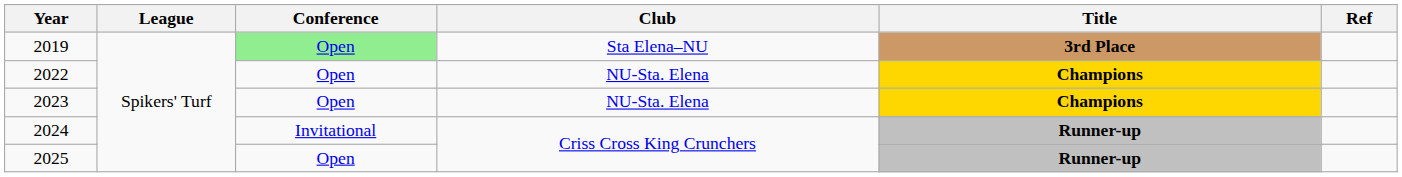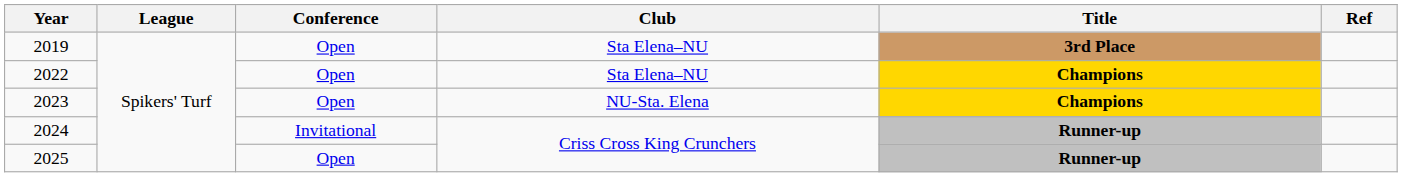 <table class="wikitable sortable" style="text-align:center" width="80%">
 <tr>
 <th style="width:25px;" rowspan="2">Year</th>
 <th style="width:50px;" rowspan="2">League</th>
 <th style="width:20px;" rowspan="2">Conference</th>
 <th style="width:180px;" rowspan="2">Club</th>
 <th style="width:180px;" rowspan="2">Title</th>
 <th style="width:25px;" rowspan="2">Ref</th>
 </tr>
 <tr align=center>
 </tr>
 <tr align=center>
 <td>2019</td>
 <td rowspan=5>Spikers' Turf</td>
-<td style="background: lightgreen;"><a href='#'> Open</a></td>
+<td><a href='#'> Open</a></td>
 <td><a href='#'>Sta Elena–NU</a></td>
 <td style="background:#c96;"><strong>3rd Place</strong></td>
 <td></td>
 </tr>
 <tr align=center>
 <td>2022</td>
 <td><a href='#'>Open</a></td>
-<td><a href='#'>NU-Sta. Elena</a></td>
+<td><a href='#'>Sta Elena–NU</a></td>
 <td style="background:gold"><strong>Champions</strong></td>
 <td></td>
 </tr>
 <tr align=center>
 <td>2023</td>
 <td><a href='#'>Open</a></td>
 <td><a href='#'>NU-Sta. Elena</a></td>
 <td style="background:gold"><strong>Champions</strong></td>
 <td></td>
 </tr>
 <tr align=center>
 <td>2024</td>
 <td><a href='#'>Invitational</a></td>
 <td rowspan=2><a href='#'>Criss Cross King Crunchers</a></td>
 <td style="background:silver"><strong>Runner-up</strong></td>
 <td></td>
 </tr>
 <tr>
 <td>2025</td>
 <td><a href='#'>Open</a></td>
 <td style="background:silver;"><strong>Runner-up</strong></td>
 <td></td>
 </tr>
 </table>
